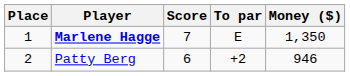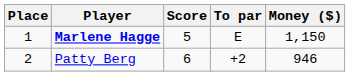 <table class="wikitable">
 <tr>
 <th>Place</th>
 <th>Player</th>
 <th>Score</th>
 <th>To par</th>
 <th>Money ($)</th>
 </tr>
 <tr>
 <td align=center>1</td>
 <td> <strong><a href='#'>Marlene Hagge</a></strong></td>
-<td align=center>7</td>
+<td align=center>5</td>
 <td align=center>E</td>
-<td align=center>1,350</td>
+<td align=center>1,150</td>
 </tr>
 <tr>
 <td align=center>2</td>
 <td> <a href='#'>Patty Berg</a></td>
 <td align=center>6</td>
 <td align=center>+2</td>
 <td align=center>946</td>
 </tr>
 </table>
